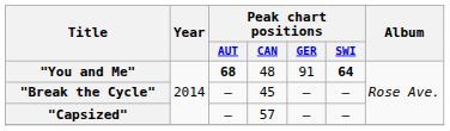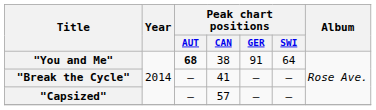 <table class="wikitable plainrowheaders" style="text-align:center;">
 <tr>
 <th scope="col" rowspan="2" style="width:12em;">Title</th>
 <th scope="col" rowspan="2">Year</th>
 <th scope="col" colspan="4">Peak chart positions</th>
 <th scope="col" rowspan="2">Album</th>
 </tr>
 <tr>
 <th scope="col" style="width:3em; font-size:85%;"><a href='#'>AUT</a><br></th>
 <th scope="col" style="width:3em; font-size:85%;"><a href='#'>CAN</a><br></th>
 <th scope="col" style="width:3em; font-size:85%;"><a href='#'>GER</a><br></th>
 <th scope="col" style="width:3em; font-size:85%;"><a href='#'>SWI</a><br></th>
 </tr>
 <tr>
 <th scope="row">"You and Me"</th>
 <td rowspan="3">2014</td>
 <td><strong>68</strong></td>
-<td>48</td>
+<td>38</td>
 <td>91</td>
-<td><strong>64</strong></td>
+<td>64</td>
 <td rowspan="3"><em>Rose Ave.</em></td>
 </tr>
 <tr>
 <th scope="row">"Break the Cycle"</th>
 <td>—</td>
-<td>45</td>
+<td>41</td>
 <td>—</td>
 <td>—</td>
 </tr>
 <tr>
 <th scope="row">"Capsized"</th>
 <td>—</td>
 <td>57</td>
 <td>—</td>
 <td>—</td>
 </tr>
 <tr>
 </tr>
 </table>
